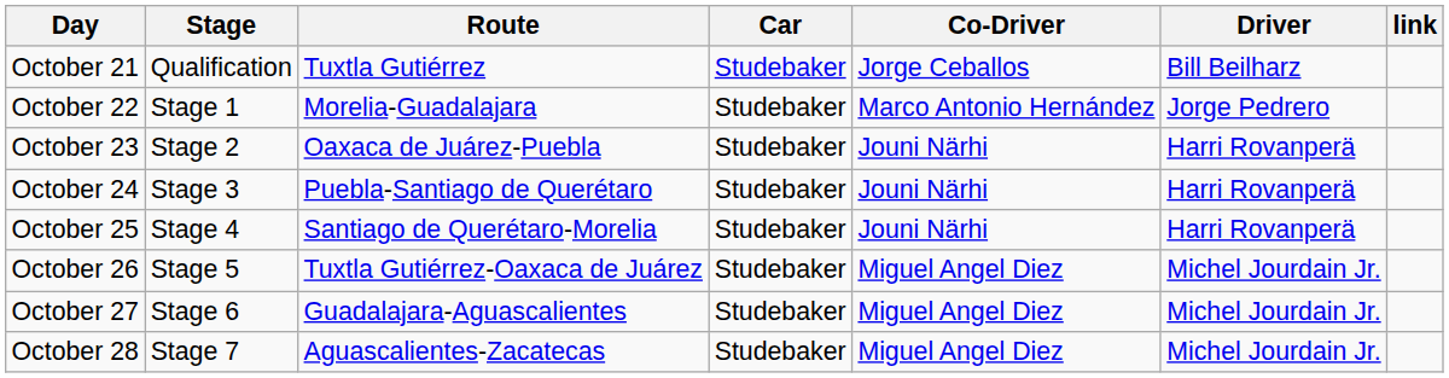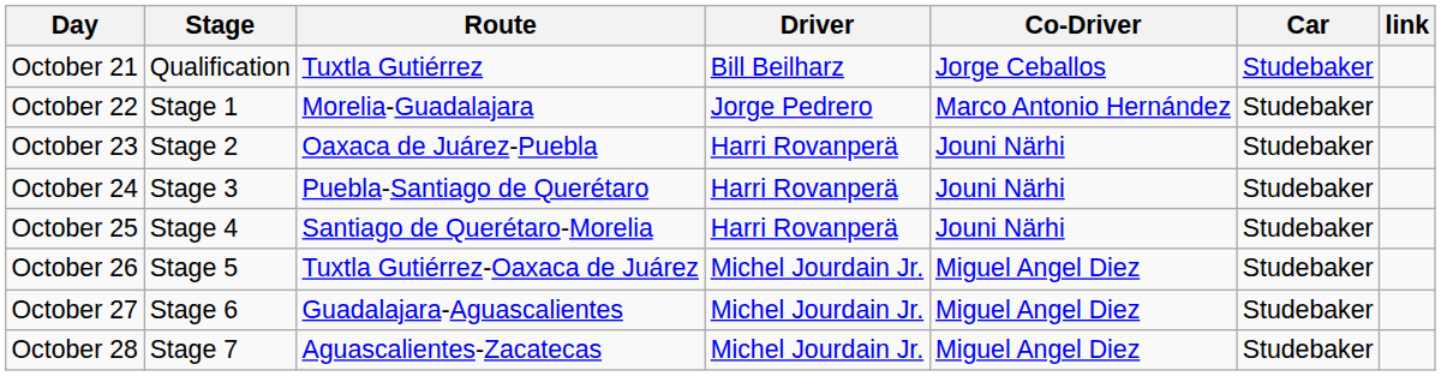 <table class="wikitable">
 <tr>
 <th>Day</th>
 <th>Stage</th>
 <th>Route</th>
+<th>Driver</th>
+<th>Co-Driver</th>
 <th>Car</th>
-<th>Co-Driver</th>
-<th>Driver</th>
 <th>link</th>
 </tr>
 <tr>
 <td>October 21</td>
 <td>Qualification</td>
 <td><a href='#'>Tuxtla Gutiérrez</a></td>
+<td> <a href='#'>Bill Beilharz</a></td>
+<td> <a href='#'>Jorge Ceballos</a></td>
 <td><a href='#'>Studebaker</a></td>
-<td> <a href='#'>Jorge Ceballos</a></td>
-<td> <a href='#'>Bill Beilharz</a></td>
 <td></td>
 </tr>
 <tr>
 <td>October 22</td>
 <td>Stage 1</td>
 <td><a href='#'>Morelia</a>-<a href='#'>Guadalajara</a></td>
+<td> <a href='#'>Jorge Pedrero</a></td>
+<td> <a href='#'>Marco Antonio Hernández</a></td>
 <td>Studebaker</td>
-<td> <a href='#'>Marco Antonio Hernández</a></td>
-<td> <a href='#'>Jorge Pedrero</a></td>
 <td></td>
 </tr>
 <tr>
 <td>October 23</td>
 <td>Stage 2</td>
 <td><a href='#'>Oaxaca de Juárez</a>-<a href='#'>Puebla</a></td>
+<td> <a href='#'>Harri Rovanperä</a></td>
+<td> <a href='#'>Jouni Närhi</a></td>
 <td>Studebaker</td>
-<td> <a href='#'>Jouni Närhi</a></td>
-<td> <a href='#'>Harri Rovanperä</a></td>
 <td></td>
 </tr>
 <tr>
 <td>October 24</td>
 <td>Stage 3</td>
 <td><a href='#'>Puebla</a>-<a href='#'>Santiago de Querétaro</a></td>
+<td> <a href='#'>Harri Rovanperä</a></td>
+<td> <a href='#'>Jouni Närhi</a></td>
 <td>Studebaker</td>
-<td> <a href='#'>Jouni Närhi</a></td>
-<td> <a href='#'>Harri Rovanperä</a></td>
 <td></td>
 </tr>
 <tr>
 <td>October 25</td>
 <td>Stage 4</td>
 <td><a href='#'>Santiago de Querétaro</a>-<a href='#'>Morelia</a></td>
+<td> <a href='#'>Harri Rovanperä</a></td>
+<td> <a href='#'>Jouni Närhi</a></td>
 <td>Studebaker</td>
-<td> <a href='#'>Jouni Närhi</a></td>
-<td> <a href='#'>Harri Rovanperä</a></td>
 <td></td>
 </tr>
 <tr>
 <td>October 26</td>
 <td>Stage 5</td>
 <td><a href='#'>Tuxtla Gutiérrez</a>-<a href='#'>Oaxaca de Juárez</a></td>
+<td> <a href='#'>Michel Jourdain Jr.</a></td>
+<td> <a href='#'>Miguel Angel Diez</a></td>
 <td>Studebaker</td>
-<td> <a href='#'>Miguel Angel Diez</a></td>
-<td> <a href='#'>Michel Jourdain Jr.</a></td>
 <td></td>
 </tr>
 <tr>
 <td>October 27</td>
 <td>Stage 6</td>
 <td><a href='#'>Guadalajara</a>-<a href='#'>Aguascalientes</a></td>
+<td> <a href='#'>Michel Jourdain Jr.</a></td>
+<td> <a href='#'>Miguel Angel Diez</a></td>
 <td>Studebaker</td>
-<td> <a href='#'>Miguel Angel Diez</a></td>
-<td> <a href='#'>Michel Jourdain Jr.</a></td>
 <td></td>
 </tr>
 <tr>
 <td>October 28</td>
 <td>Stage 7</td>
 <td><a href='#'>Aguascalientes</a>-<a href='#'>Zacatecas</a></td>
+<td> <a href='#'>Michel Jourdain Jr.</a></td>
+<td> <a href='#'>Miguel Angel Diez</a></td>
 <td>Studebaker</td>
-<td> <a href='#'>Miguel Angel Diez</a></td>
-<td> <a href='#'>Michel Jourdain Jr.</a></td>
 <td></td>
 </tr>
 </table>
